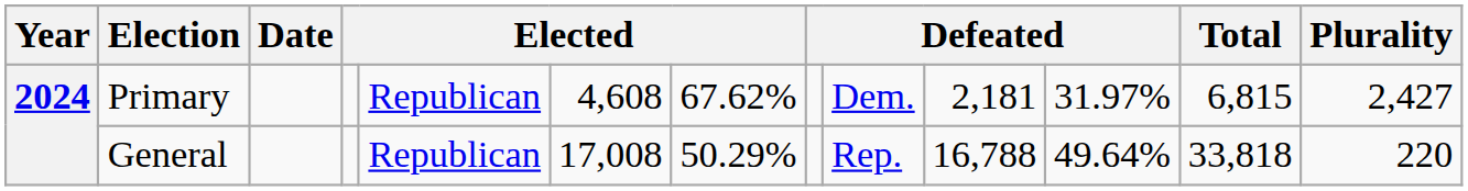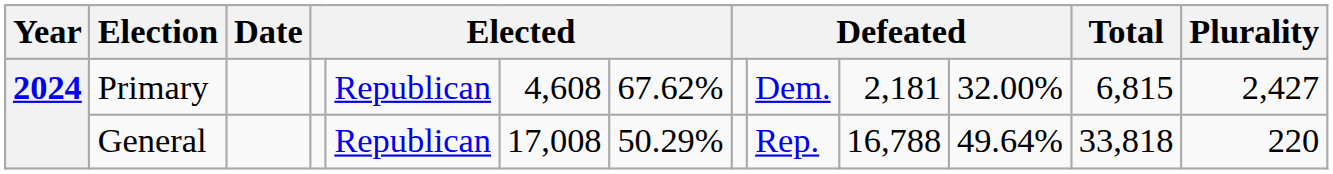 <table class="wikitable">
 <tr>
 <th>Year</th>
 <th>Election</th>
 <th>Date</th>
 <th colspan="4">Elected</th>
 <th colspan="4">Defeated</th>
 <th>Total</th>
 <th>Plurality</th>
 </tr>
 <tr>
 <th rowspan="2" valign="top"><a href='#'>2024</a></th>
 <td>Primary</td>
 <td></td>
 <td></td>
 <td valign="top" ><a href='#'>Republican</a></td>
 <td valign="top" align="right">4,608</td>
 <td valign="top" align="right">67.62%</td>
 <td></td>
 <td valign="top" ><a href='#'>Dem.</a></td>
 <td valign="top" align="right">2,181</td>
-<td valign="top" align="right">31.97%</td>
+<td valign="top" align="right">32.00%</td>
 <td valign="top" align="right">6,815</td>
 <td valign="top" align="right">2,427</td>
 </tr>
 <tr>
 <td valign="top">General</td>
 <td valign="top"></td>
 <td valign="top"></td>
 <td valign="top" ><a href='#'>Republican</a></td>
 <td align="right" valign="top">17,008</td>
 <td align="right" valign="top">50.29%</td>
 <td valign="top"></td>
 <td valign="top" ><a href='#'>Rep.</a></td>
 <td align="right" valign="top">16,788</td>
 <td align="right" valign="top">49.64%</td>
 <td align="right" valign="top">33,818</td>
 <td align="right" valign="top">220</td>
 </tr>
 </table>
